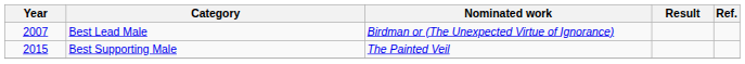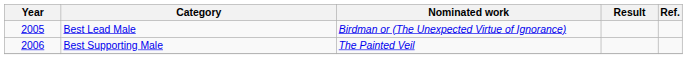 <table class=wikitable>
 <tr>
 <th scope="col" style="width:5em;">Year</th>
 <th scope="col" style="width:26em;">Category</th>
 <th scope="col" style="width:25em;">Nominated work</th>
 <th scope="col" style="width:5em;">Result</th>
 <th>Ref.</th>
 </tr>
 <tr>
-<td style="text-align:center;"><a href='#'>2007</a></td>
+<td style="text-align:center;"><a href='#'>2005</a></td>
 <td><a href='#'>Best Lead Male</a></td>
 <td><em><a href='#'>Birdman or (The Unexpected Virtue of Ignorance)</a></em></td>
 <td></td>
 <td></td>
 </tr>
 <tr>
-<td style="text-align:center;"><a href='#'>2015</a></td>
+<td style="text-align:center;"><a href='#'>2006</a></td>
 <td><a href='#'>Best Supporting Male</a></td>
 <td><em><a href='#'>The Painted Veil</a></em></td>
 <td></td>
 <td></td>
 </tr>
 <tr>
 </tr>
 </table>
